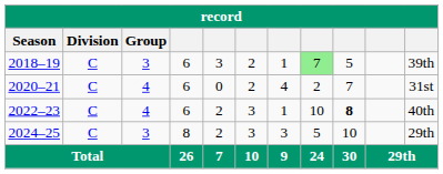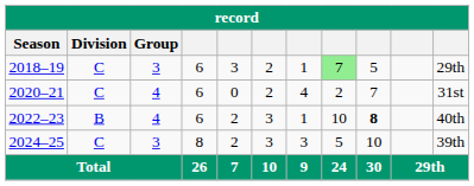 <table class="wikitable" style="text-align: center;">
 <tr>
 <th style="color:white; background:#00966E;" colspan=11><a href='#'></a> record</th>
 </tr>
 <tr>
 <th>Season</th>
 <th>Division</th>
 <th>Group</th>
 <th width=28></th>
 <th width=28></th>
 <th width=28></th>
 <th width=28></th>
 <th width=28></th>
 <th width=28></th>
 <th width=35></th>
 <th width=28></th>
 </tr>
 <tr>
 <td><a href='#'>2018–19</a></td>
 <td><a href='#'>C</a></td>
 <td><a href='#'>3</a></td>
 <td>6</td>
 <td>3</td>
 <td>2</td>
 <td>1</td>
 <td style="background: lightgreen;">7</td>
 <td>5</td>
 <td></td>
-<td>39th</td>
+<td>29th</td>
 </tr>
 <tr>
 <td><a href='#'>2020–21</a></td>
 <td><a href='#'>C</a></td>
 <td><a href='#'>4</a></td>
 <td>6</td>
 <td>0</td>
 <td>2</td>
 <td>4</td>
 <td>2</td>
 <td>7</td>
 <td></td>
 <td>31st</td>
 </tr>
 <tr>
 <td><a href='#'>2022–23</a></td>
-<td><a href='#'>C</a></td>
+<td><a href='#'>B</a></td>
 <td><a href='#'>4</a></td>
 <td>6</td>
 <td>2</td>
 <td>3</td>
 <td>1</td>
 <td>10</td>
 <td><strong>8</strong></td>
 <td></td>
 <td>40th</td>
 </tr>
 <tr>
 <td><a href='#'>2024–25</a></td>
 <td><a href='#'>C</a></td>
 <td><a href='#'>3</a></td>
 <td>8</td>
 <td>2</td>
 <td>3</td>
 <td>3</td>
 <td>5</td>
 <td>10</td>
 <td></td>
-<td>29th</td>
+<td>39th</td>
 </tr>
 <tr>
 <th style="color:white; background:#00966E;"colspan=3>Total</th>
 <th style="color:white; background:#00966E;">26</th>
 <th style="color:white; background:#00966E;">7</th>
 <th style="color:white; background:#00966E;">10</th>
 <th style="color:white; background:#00966E;">9</th>
 <th style="color:white; background:#00966E;">24</th>
 <th style="color:white; background:#00966E;">30</th>
 <th style="color:white; background:#00966E;"colspan=2>29th</th>
 </tr>
 </table>
